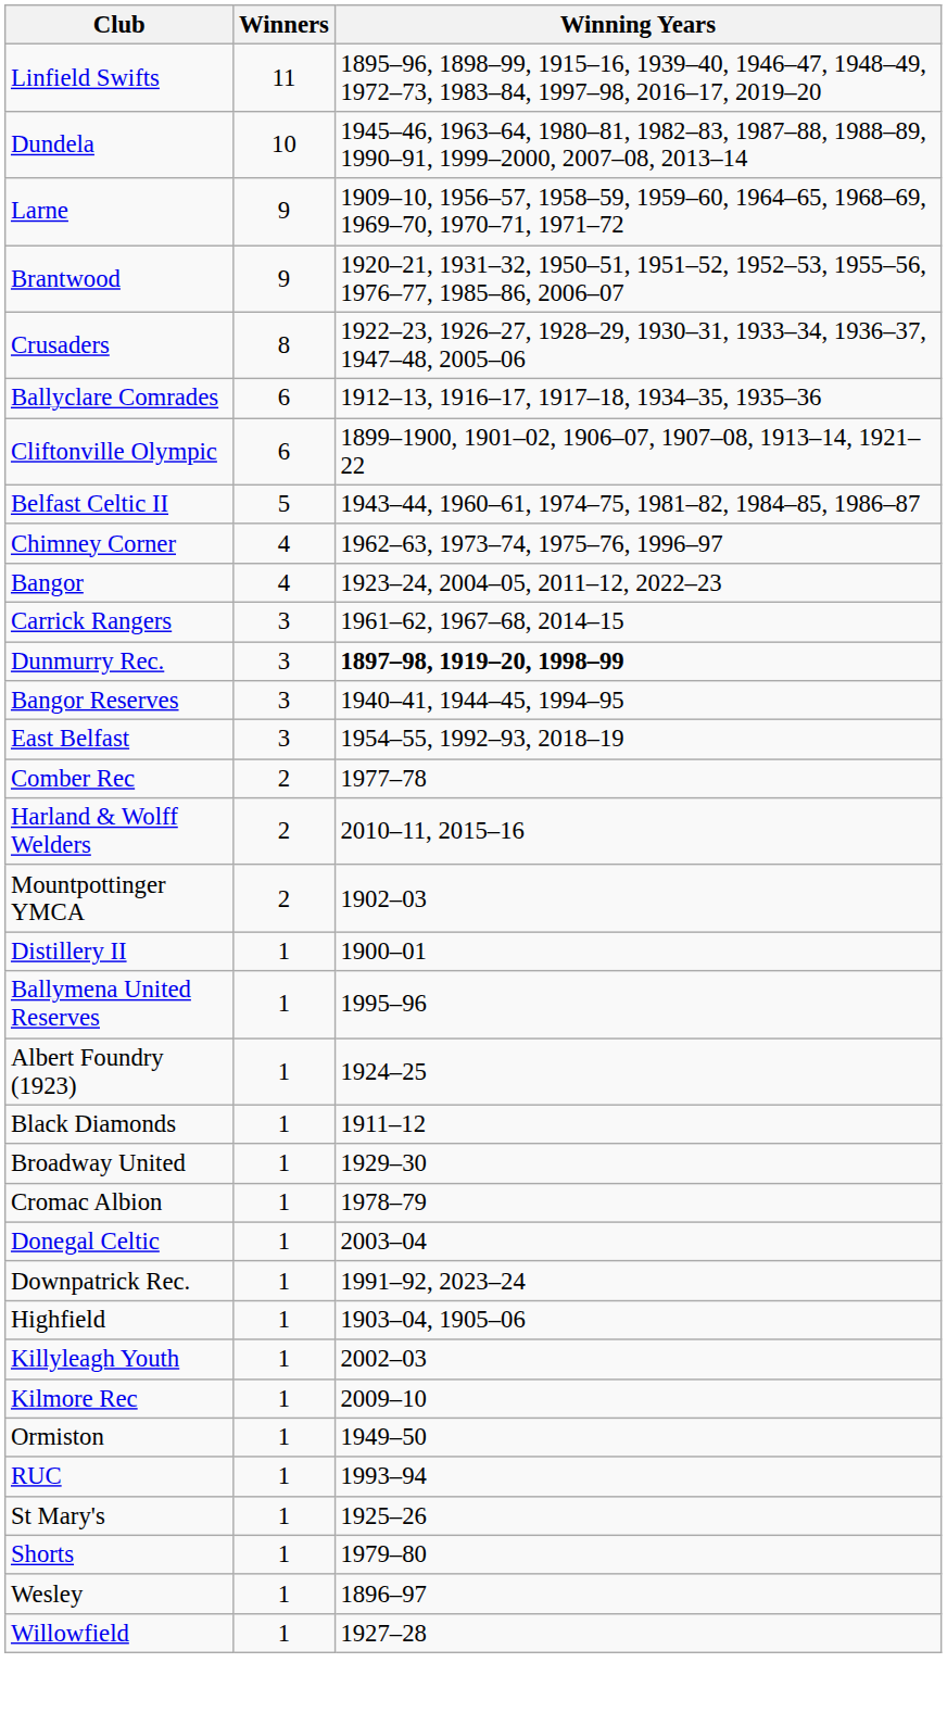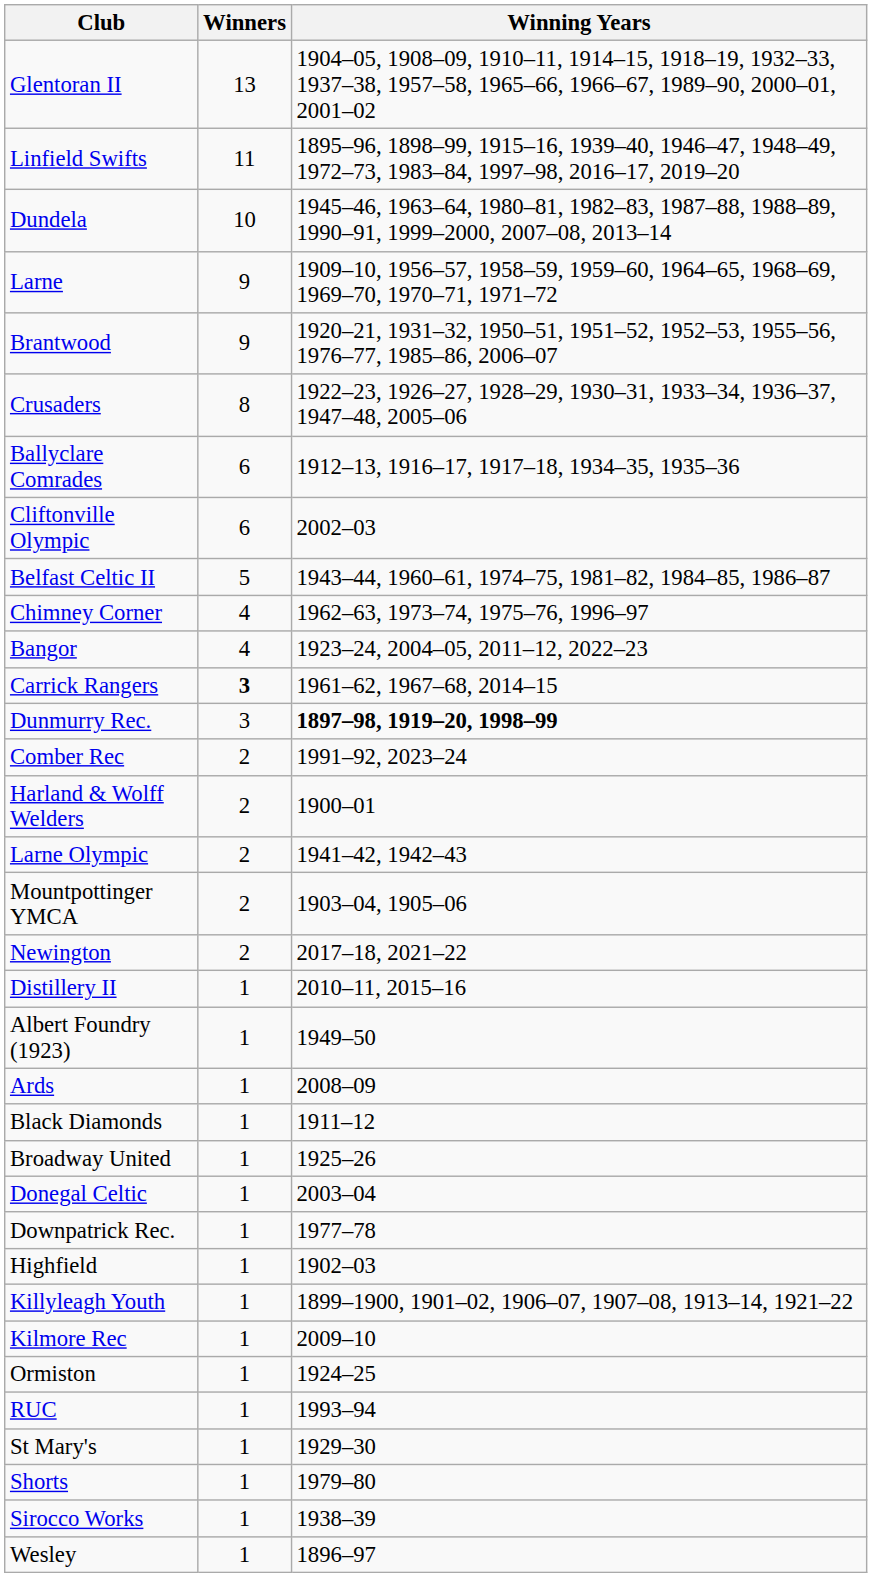 <table class="wikitable" style="text-align:center">
 <tr>
 <th>Club</th>
 <th>Winners</th>
 <th>Winning Years</th>
+</tr>
+<tr>
+<td align="left"><a href='#'>Glentoran II</a></td>
+<td>13</td>
+<td align="left">1904–05, 1908–09, 1910–11, 1914–15, 1918–19, 1932–33, 1937–38, 1957–58, 1965–66, 1966–67, 1989–90, 2000–01, 2001–02</td>
 </tr>
 <tr>
 <td align="left"><a href='#'>Linfield Swifts</a></td>
 <td>11</td>
 <td align="left">1895–96, 1898–99, 1915–16, 1939–40, 1946–47, 1948–49, 1972–73, 1983–84, 1997–98, 2016–17, 2019–20</td>
 </tr>
 <tr>
 <td align="left"><a href='#'>Dundela</a></td>
 <td>10</td>
 <td align="left">1945–46, 1963–64, 1980–81, 1982–83, 1987–88, 1988–89, 1990–91, 1999–2000, 2007–08, 2013–14</td>
 </tr>
 <tr>
 <td align="left"><a href='#'>Larne</a></td>
 <td>9</td>
 <td align="left">1909–10, 1956–57, 1958–59, 1959–60, 1964–65, 1968–69, 1969–70, 1970–71, 1971–72</td>
 </tr>
 <tr>
 <td align="left"><a href='#'>Brantwood</a></td>
 <td>9</td>
 <td align="left">1920–21, 1931–32, 1950–51, 1951–52, 1952–53, 1955–56, 1976–77, 1985–86, 2006–07</td>
 </tr>
 <tr>
 <td align="left"><a href='#'>Crusaders</a></td>
 <td>8</td>
 <td align="left">1922–23, 1926–27, 1928–29, 1930–31, 1933–34, 1936–37, 1947–48, 2005–06</td>
 </tr>
 <tr>
 <td align="left"><a href='#'>Ballyclare Comrades</a></td>
 <td>6</td>
 <td align="left">1912–13, 1916–17, 1917–18, 1934–35, 1935–36</td>
 </tr>
 <tr>
 <td align="left"><a href='#'>Cliftonville Olympic</a></td>
 <td>6</td>
-<td align="left">1899–1900, 1901–02, 1906–07, 1907–08, 1913–14, 1921–22</td>
+<td align="left">2002–03</td>
 </tr>
 <tr>
 <td align="left"><a href='#'>Belfast Celtic II</a></td>
 <td>5</td>
 <td align="left">1943–44, 1960–61, 1974–75, 1981–82, 1984–85, 1986–87</td>
 </tr>
 <tr>
 <td align="left"><a href='#'>Chimney Corner</a></td>
 <td>4</td>
 <td align="left">1962–63, 1973–74, 1975–76, 1996–97</td>
 </tr>
 <tr>
 <td align="left"><a href='#'>Bangor</a></td>
 <td>4</td>
 <td align="left">1923–24, 2004–05, 2011–12, 2022–23</td>
 </tr>
 <tr>
 <td align="left"><a href='#'>Carrick Rangers</a></td>
-<td>3</td>
+<td><strong>3</strong></td>
 <td align="left">1961–62, 1967–68, 2014–15</td>
 </tr>
 <tr>
 <td align="left"><a href='#'>Dunmurry Rec.</a></td>
 <td>3</td>
 <td align="left"><strong>1897–98, 1919–20, 1998–99</strong></td>
 </tr>
 <tr>
-<td align="left"><a href='#'>Bangor Reserves</a></td>
-<td>3</td>
-<td align="left">1940–41, 1944–45, 1994–95</td>
-</tr>
-<tr>
-<td align="left"><a href='#'>East Belfast</a></td>
-<td>3</td>
-<td align="left">1954–55, 1992–93, 2018–19</td>
-</tr>
-<tr>
 <td align="left"><a href='#'>Comber Rec</a></td>
 <td>2</td>
-<td align="left">1977–78</td>
+<td align="left">1991–92, 2023–24</td>
 </tr>
 <tr>
 <td align="left"><a href='#'>Harland & Wolff Welders</a></td>
 <td>2</td>
-<td align="left">2010–11, 2015–16</td>
+<td align="left">1900–01</td>
+</tr>
+<tr>
+<td align="left"><a href='#'>Larne Olympic</a></td>
+<td>2</td>
+<td align="left">1941–42, 1942–43</td>
 </tr>
 <tr>
 <td align="left">Mountpottinger YMCA</td>
 <td>2</td>
-<td align="left">1902–03</td>
+<td align="left">1903–04, 1905–06</td>
+</tr>
+<tr>
+<td align="left"><a href='#'>Newington</a></td>
+<td>2</td>
+<td align="left">2017–18, 2021–22</td>
 </tr>
 <tr>
 <td align="left"><a href='#'>Distillery II</a></td>
 <td>1</td>
-<td align="left">1900–01</td>
-</tr>
-<tr>
-<td align="left"><a href='#'>Ballymena United Reserves</a></td>
-<td>1</td>
-<td align="left">1995–96</td>
+<td align="left">2010–11, 2015–16</td>
 </tr>
 <tr>
 <td align="left">Albert Foundry (1923)</td>
 <td>1</td>
-<td align="left">1924–25</td>
+<td align="left">1949–50</td>
+</tr>
+<tr>
+<td align="left"><a href='#'>Ards</a></td>
+<td>1</td>
+<td align="left">2008–09</td>
 </tr>
 <tr>
 <td align="left">Black Diamonds</td>
 <td>1</td>
 <td align="left">1911–12</td>
 </tr>
 <tr>
 <td align="left">Broadway United</td>
 <td>1</td>
-<td align="left">1929–30</td>
-</tr>
-<tr>
-<td align="left">Cromac Albion</td>
-<td>1</td>
-<td align="left">1978–79</td>
+<td align="left">1925–26</td>
 </tr>
 <tr>
 <td align="left"><a href='#'>Donegal Celtic</a></td>
 <td>1</td>
 <td align="left">2003–04</td>
 </tr>
 <tr>
 <td align="left">Downpatrick Rec.</td>
 <td>1</td>
-<td align="left">1991–92, 2023–24</td>
+<td align="left">1977–78</td>
 </tr>
 <tr>
 <td align="left">Highfield</td>
 <td>1</td>
-<td align="left">1903–04, 1905–06</td>
+<td align="left">1902–03</td>
 </tr>
 <tr>
 <td align="left"><a href='#'>Killyleagh Youth</a></td>
 <td>1</td>
-<td align="left">2002–03</td>
+<td align="left">1899–1900, 1901–02, 1906–07, 1907–08, 1913–14, 1921–22</td>
 </tr>
 <tr>
 <td align="left"><a href='#'>Kilmore Rec</a></td>
 <td>1</td>
 <td align="left">2009–10</td>
 </tr>
 <tr>
 <td align="left">Ormiston</td>
 <td>1</td>
-<td align="left">1949–50</td>
+<td align="left">1924–25</td>
 </tr>
 <tr>
 <td align="left"><a href='#'>RUC</a></td>
 <td>1</td>
 <td align="left">1993–94</td>
 </tr>
 <tr>
 <td align="left">St Mary's</td>
 <td>1</td>
-<td align="left">1925–26</td>
+<td align="left">1929–30</td>
 </tr>
 <tr>
 <td align="left"><a href='#'>Shorts</a></td>
 <td>1</td>
 <td align="left">1979–80</td>
 </tr>
 <tr>
+<td align="left"><a href='#'>Sirocco Works</a></td>
+<td>1</td>
+<td align="left">1938–39</td>
+</tr>
+<tr>
 <td align="left">Wesley</td>
 <td>1</td>
 <td align="left">1896–97</td>
 </tr>
-<tr>
-<td align="left"><a href='#'>Willowfield</a></td>
-<td>1</td>
-<td align="left">1927–28</td>
-</tr>
 </table>
